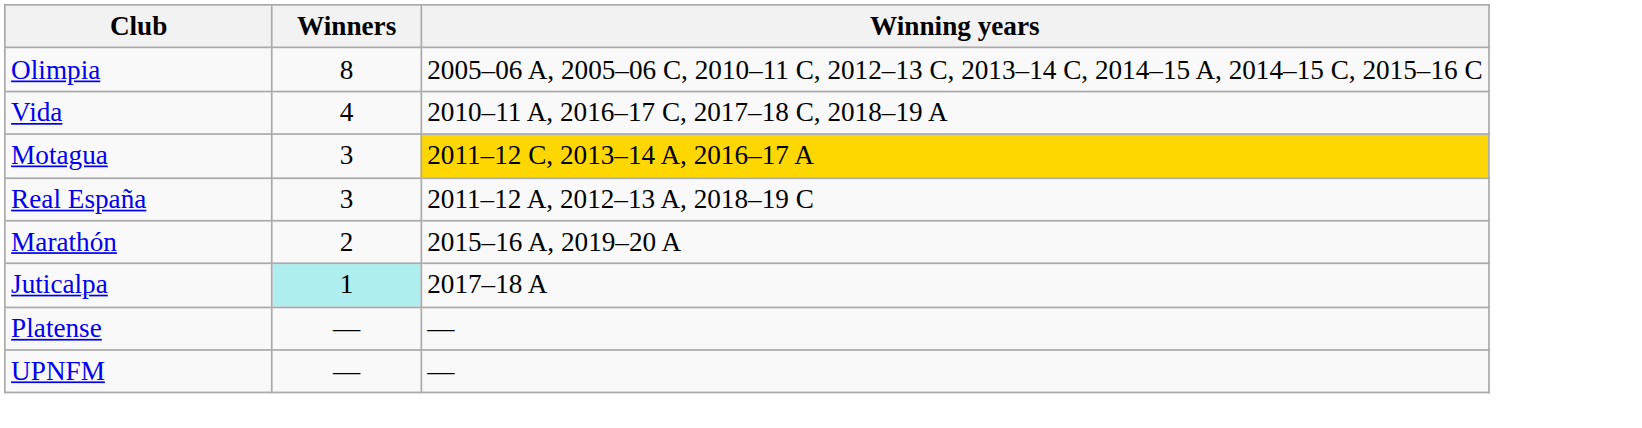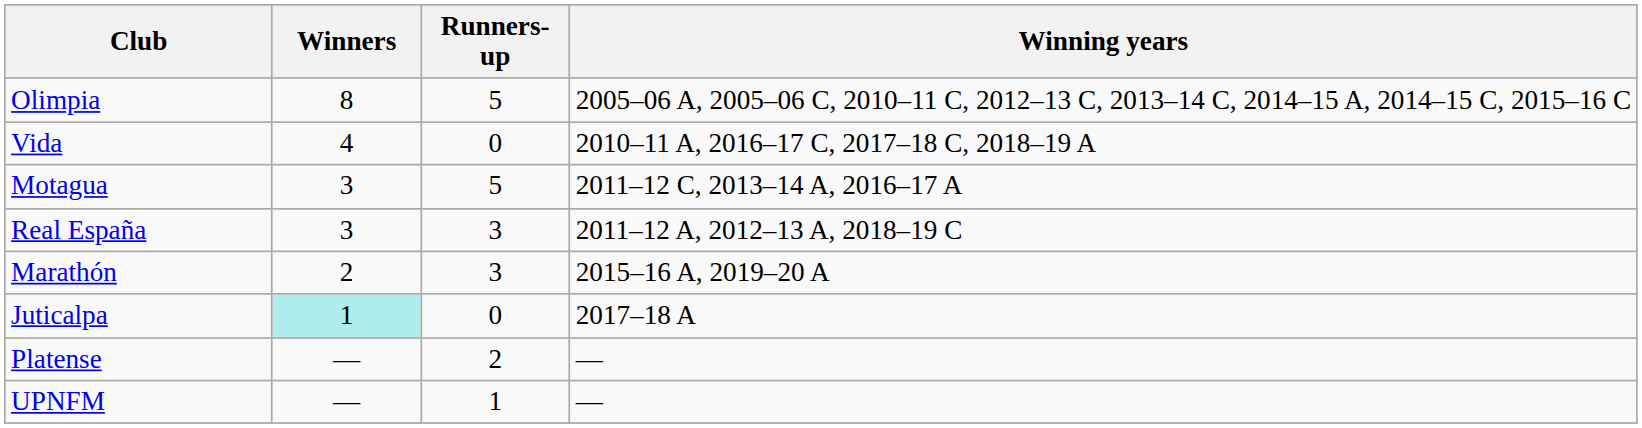 <table class="wikitable">
 <tr>
 <th width="150">Club</th>
 <th width="80">Winners</th>
+<th width="80">Runners-up</th>
 <th>Winning years</th>
 </tr>
 <tr>
 <td><a href='#'>Olimpia</a></td>
 <td align="center">8</td>
+<td align="center">5</td>
 <td>2005–06 A, 2005–06 C, 2010–11 C, 2012–13 C, 2013–14 C, 2014–15 A, 2014–15 C, 2015–16 C</td>
 </tr>
 <tr>
 <td><a href='#'>Vida</a></td>
 <td align="center">4</td>
+<td align="center">0</td>
 <td>2010–11 A, 2016–17 C, 2017–18 C, 2018–19 A</td>
 </tr>
 <tr>
 <td><a href='#'>Motagua</a></td>
 <td align="center">3</td>
-<td style="background: gold;">2011–12 C, 2013–14 A, 2016–17 A</td>
+<td align="center">5</td>
+<td>2011–12 C, 2013–14 A, 2016–17 A</td>
 </tr>
 <tr>
 <td><a href='#'>Real España</a></td>
+<td align="center">3</td>
 <td align="center">3</td>
 <td>2011–12 A, 2012–13 A, 2018–19 C</td>
 </tr>
 <tr>
 <td><a href='#'>Marathón</a></td>
 <td align="center">2</td>
+<td align="center">3</td>
 <td>2015–16 A, 2019–20 A</td>
 </tr>
 <tr>
 <td><a href='#'>Juticalpa</a></td>
 <td align="center" style="background: paleturquoise;">1</td>
+<td align="center">0</td>
 <td>2017–18 A</td>
 </tr>
 <tr>
 <td><a href='#'>Platense</a></td>
 <td align="center">—</td>
+<td align="center">2</td>
 <td>—</td>
 </tr>
 <tr>
 <td><a href='#'>UPNFM</a></td>
 <td align="center">—</td>
+<td align="center">1</td>
 <td>—</td>
 </tr>
 </table>
